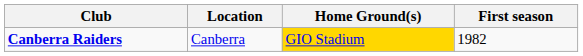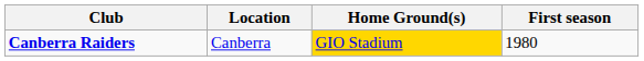 <table class="wikitable sortable" style="width:100%;">
 <tr>
 <th>Club</th>
 <th>Location</th>
 <th>Home Ground(s)</th>
 <th>First season</th>
 </tr>
 <tr>
 <td> <strong><a href='#'>Canberra Raiders</a></strong></td>
 <td><a href='#'>Canberra</a></td>
 <td style="background: gold;"><a href='#'>GIO Stadium</a></td>
-<td>1982</td>
+<td>1980</td>
 </tr>
 </table>
